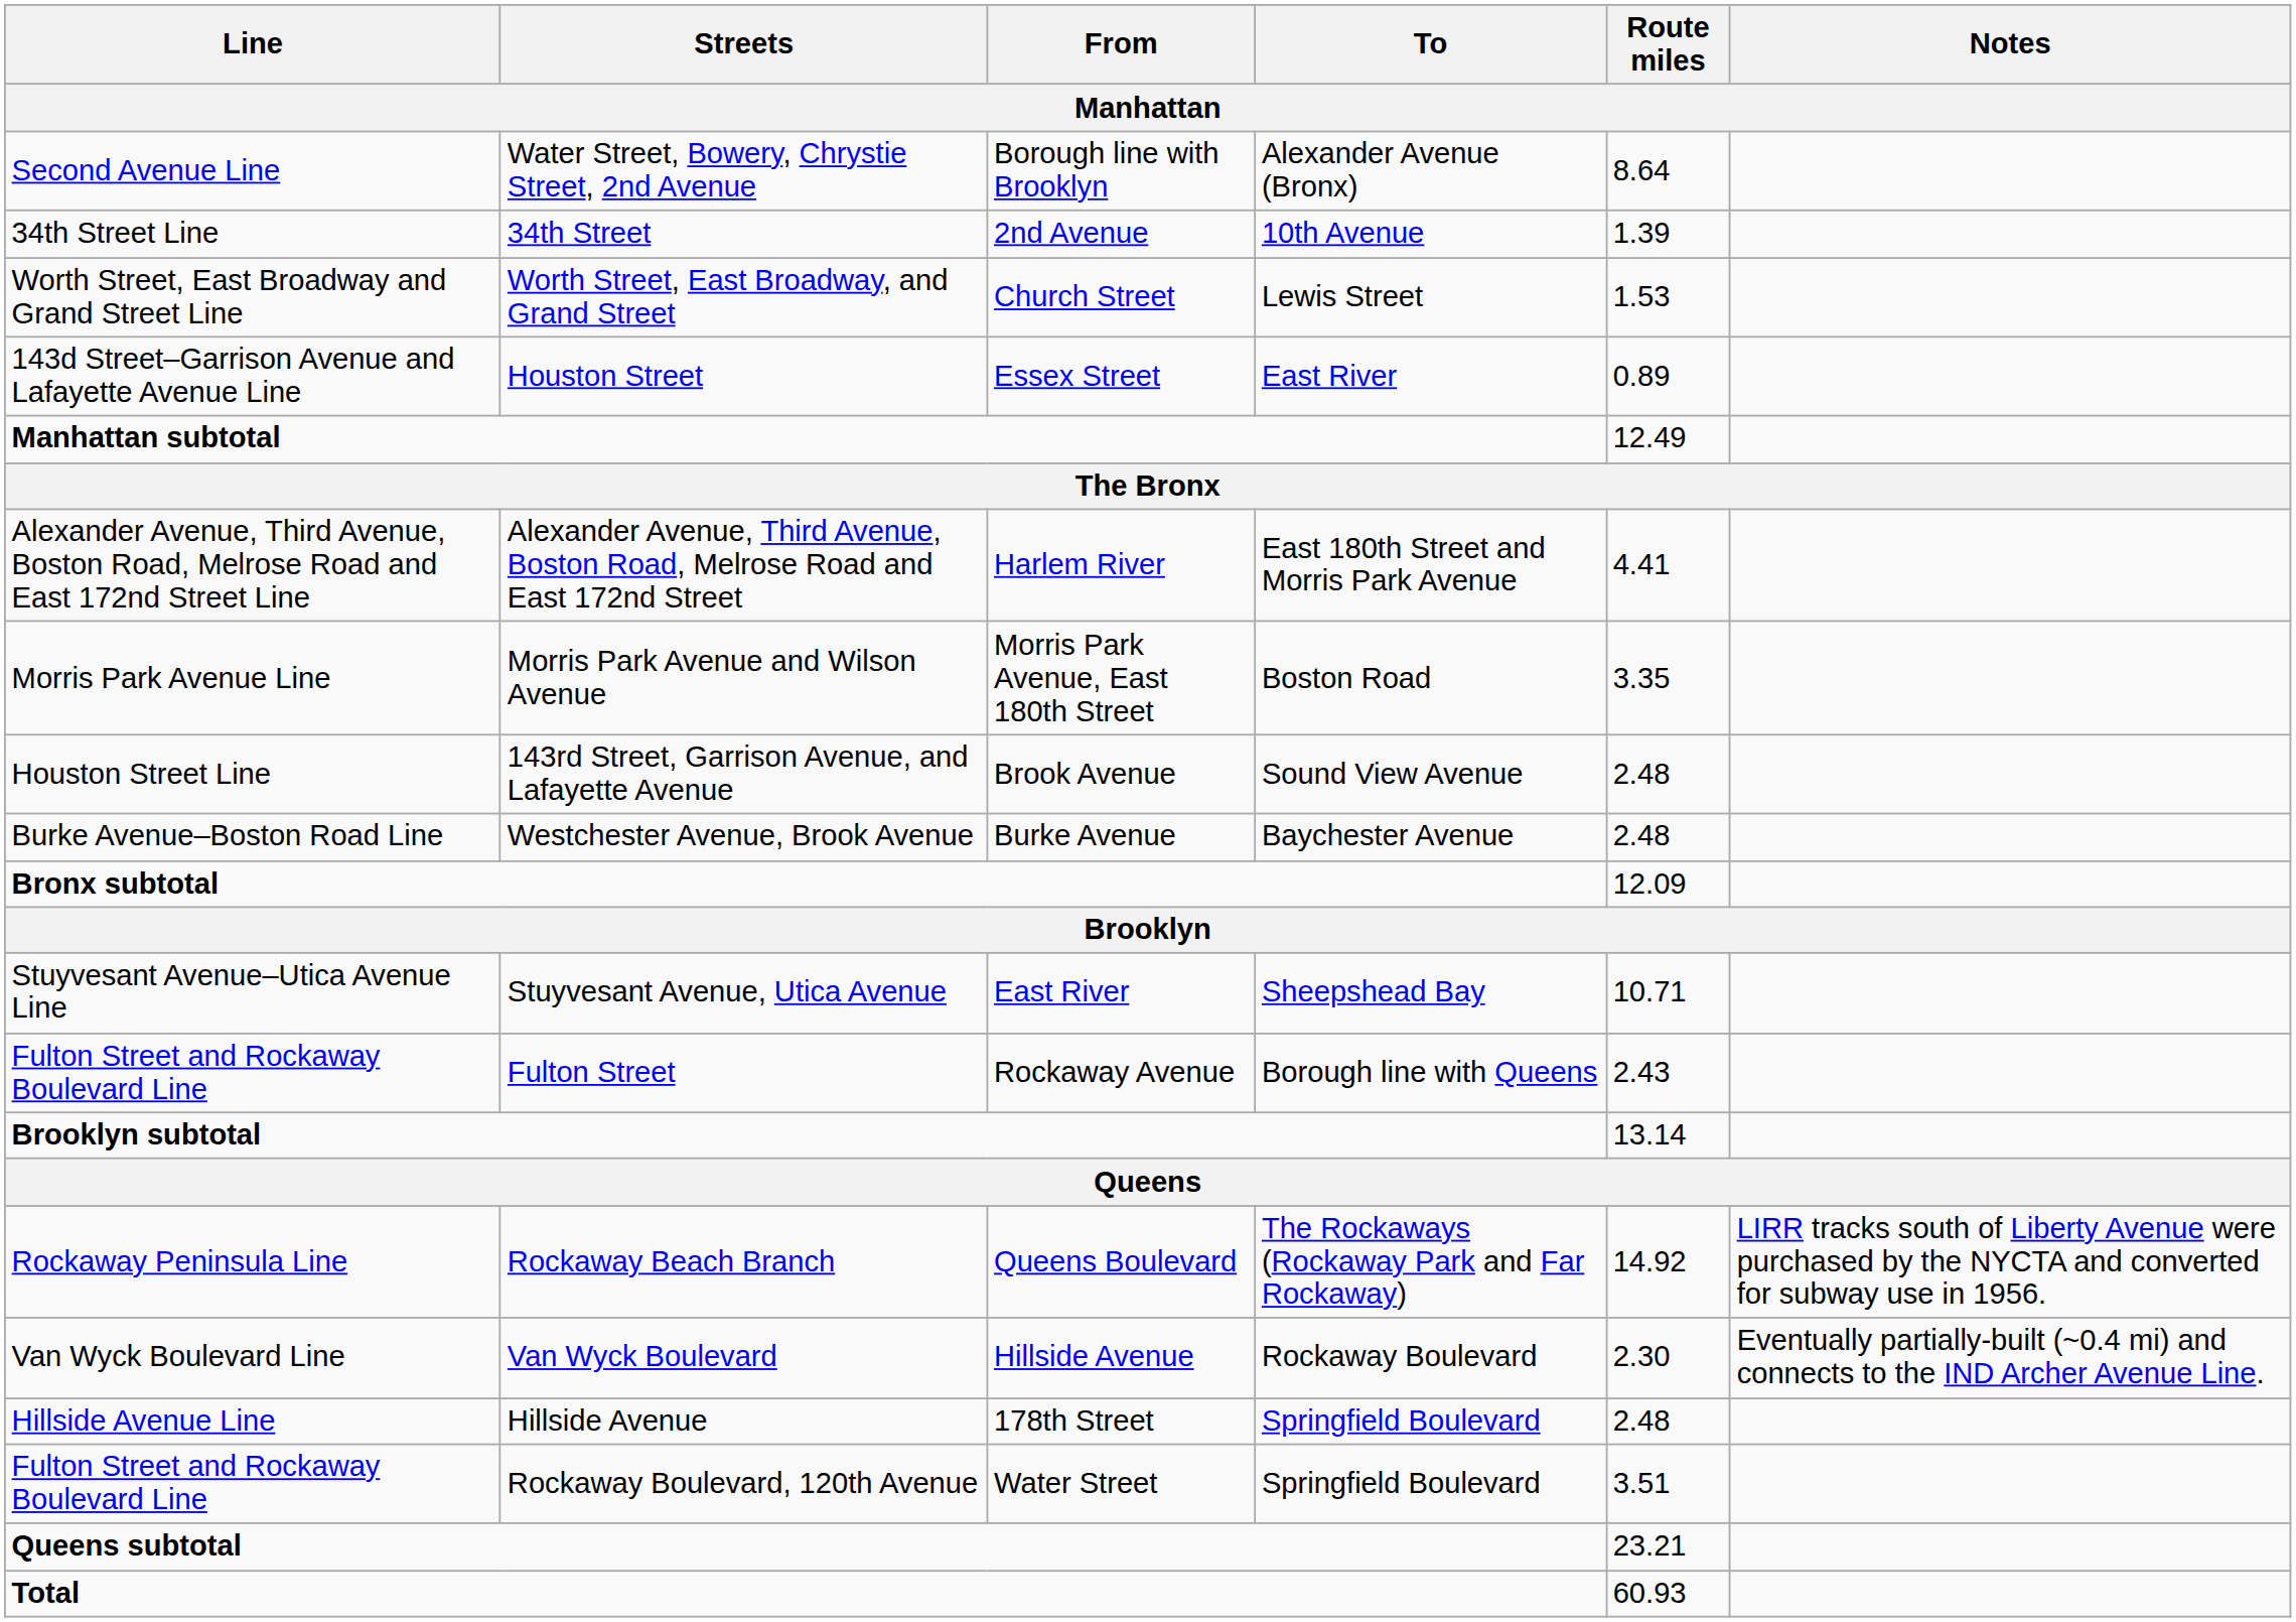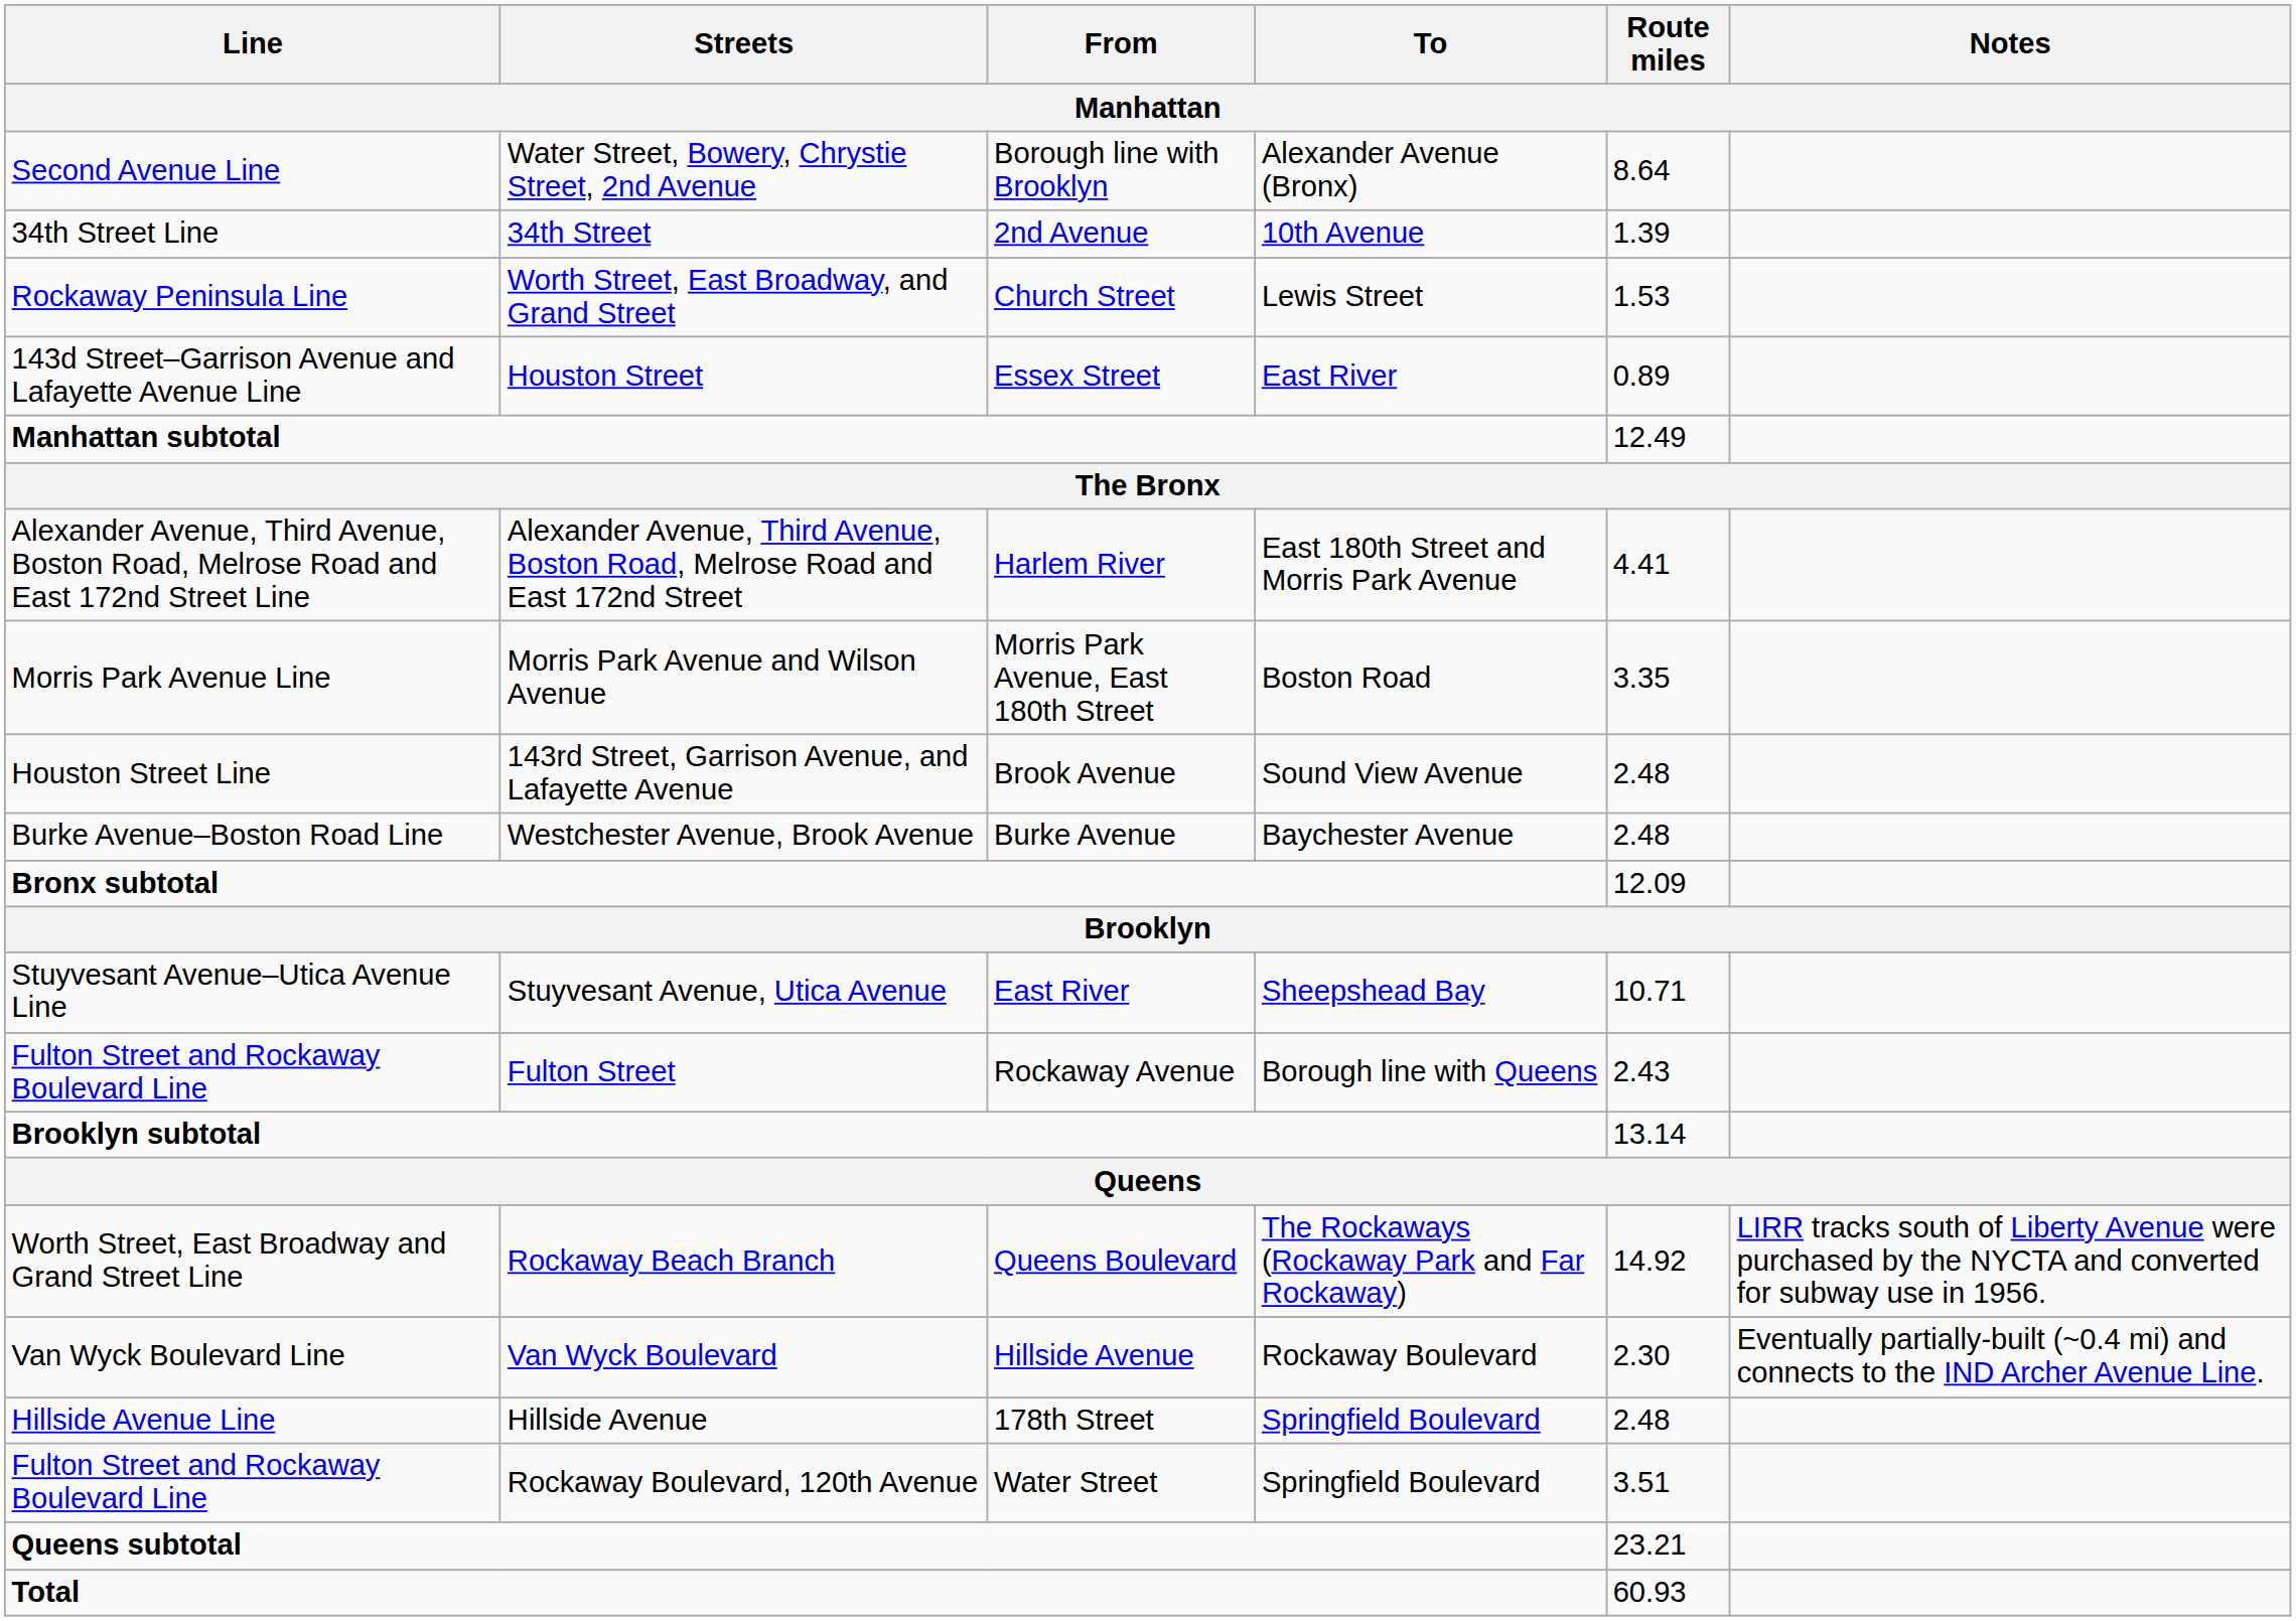 <table class="wikitable">
 <tr>
 <th>Line</th>
 <th>Streets</th>
 <th>From</th>
 <th>To</th>
 <th>Route miles</th>
 <th>Notes</th>
 </tr>
 <tr>
 <th colspan=6>Manhattan</th>
 </tr>
 <tr>
 <td><a href='#'>Second Avenue Line</a></td>
 <td>Water Street, <a href='#'>Bowery</a>, <a href='#'>Chrystie Street</a>, <a href='#'>2nd Avenue</a></td>
 <td>Borough line with <a href='#'>Brooklyn</a></td>
 <td>Alexander Avenue (Bronx)</td>
 <td>8.64</td>
 <td></td>
 </tr>
 <tr>
 <td>34th Street Line</td>
 <td><a href='#'>34th Street</a></td>
 <td><a href='#'>2nd Avenue</a></td>
 <td><a href='#'>10th Avenue</a></td>
 <td>1.39</td>
 <td></td>
 </tr>
 <tr>
-<td>Worth Street, East Broadway and Grand Street Line</td>
+<td><a href='#'>Rockaway Peninsula Line</a></td>
 <td><a href='#'>Worth Street</a>, <a href='#'>East Broadway</a>, and <a href='#'>Grand Street</a></td>
 <td><a href='#'>Church Street</a></td>
 <td>Lewis Street</td>
 <td>1.53</td>
 <td></td>
 </tr>
 <tr>
 <td>143d Street–Garrison Avenue and Lafayette Avenue Line</td>
 <td><a href='#'>Houston Street</a></td>
 <td><a href='#'>Essex Street</a></td>
 <td><a href='#'>East River</a></td>
 <td>0.89</td>
 <td></td>
 </tr>
 <tr>
 <td colspan=4><strong>Manhattan subtotal</strong></td>
 <td>12.49</td>
 <td></td>
 </tr>
 <tr>
 <th colspan=6>The Bronx</th>
 </tr>
 <tr>
 <td>Alexander Avenue, Third Avenue, Boston Road, Melrose Road and East 172nd Street Line</td>
 <td>Alexander Avenue, <a href='#'>Third Avenue</a>, <a href='#'>Boston Road</a>, Melrose Road and East 172nd Street</td>
 <td><a href='#'>Harlem River</a></td>
 <td>East 180th Street and Morris Park Avenue</td>
 <td>4.41</td>
 <td></td>
 </tr>
 <tr>
 <td>Morris Park Avenue Line</td>
 <td>Morris Park Avenue and Wilson Avenue</td>
 <td>Morris Park Avenue, East 180th Street</td>
 <td>Boston Road</td>
 <td>3.35</td>
 <td></td>
 </tr>
 <tr>
 <td>Houston Street Line</td>
 <td>143rd Street, Garrison Avenue, and Lafayette Avenue</td>
 <td>Brook Avenue</td>
 <td>Sound View Avenue</td>
 <td>2.48</td>
 <td></td>
 </tr>
 <tr>
 <td>Burke Avenue–Boston Road Line</td>
 <td>Westchester Avenue, Brook Avenue</td>
 <td>Burke Avenue</td>
 <td>Baychester Avenue</td>
 <td>2.48</td>
 <td></td>
 </tr>
 <tr>
 <td colspan=4><strong>Bronx subtotal</strong></td>
 <td>12.09</td>
 <td></td>
 </tr>
 <tr>
 <th colspan=6>Brooklyn</th>
 </tr>
 <tr>
 <td>Stuyvesant Avenue–Utica Avenue Line</td>
 <td>Stuyvesant Avenue, <a href='#'>Utica Avenue</a></td>
 <td><a href='#'>East River</a></td>
 <td><a href='#'>Sheepshead Bay</a></td>
 <td>10.71</td>
 <td></td>
 </tr>
 <tr>
 <td><a href='#'>Fulton Street and Rockaway Boulevard Line</a></td>
 <td><a href='#'>Fulton Street</a></td>
 <td>Rockaway Avenue</td>
 <td>Borough line with <a href='#'>Queens</a></td>
 <td>2.43</td>
 <td></td>
 </tr>
 <tr>
 <td colspan=4><strong>Brooklyn subtotal</strong></td>
 <td>13.14</td>
 <td></td>
 </tr>
 <tr>
 <th colspan=6>Queens</th>
 </tr>
 <tr>
-<td><a href='#'>Rockaway Peninsula Line</a></td>
+<td>Worth Street, East Broadway and Grand Street Line</td>
 <td><a href='#'>Rockaway Beach Branch</a></td>
 <td><a href='#'>Queens Boulevard</a></td>
 <td><a href='#'>The Rockaways</a> (<a href='#'>Rockaway Park</a> and <a href='#'>Far Rockaway</a>)</td>
 <td>14.92</td>
 <td><a href='#'>LIRR</a> tracks south of <a href='#'>Liberty Avenue</a> were purchased by the NYCTA and converted for subway use in 1956.</td>
 </tr>
 <tr>
 <td>Van Wyck Boulevard Line</td>
 <td><a href='#'>Van Wyck Boulevard</a></td>
 <td><a href='#'>Hillside Avenue</a></td>
 <td>Rockaway Boulevard</td>
 <td>2.30</td>
 <td>Eventually partially-built (~0.4 mi) and connects to the <a href='#'>IND Archer Avenue Line</a>.</td>
 </tr>
 <tr>
 <td><a href='#'>Hillside Avenue Line</a></td>
 <td>Hillside Avenue</td>
 <td>178th Street</td>
 <td><a href='#'>Springfield Boulevard</a></td>
 <td>2.48</td>
 <td></td>
 </tr>
 <tr>
 <td><a href='#'>Fulton Street and Rockaway Boulevard Line</a></td>
 <td>Rockaway Boulevard, 120th Avenue</td>
 <td>Water Street</td>
 <td>Springfield Boulevard</td>
 <td>3.51</td>
 <td></td>
 </tr>
 <tr>
 <td colspan=4><strong>Queens subtotal</strong></td>
 <td>23.21</td>
 <td></td>
 </tr>
 <tr>
 <td colspan=4><strong>Total</strong></td>
 <td>60.93</td>
 <td></td>
 </tr>
 </table>
